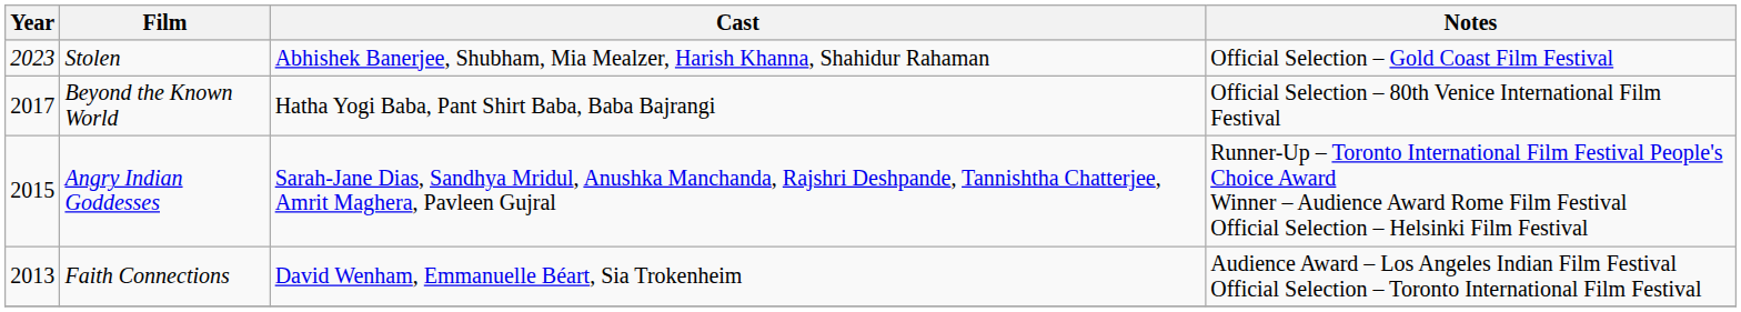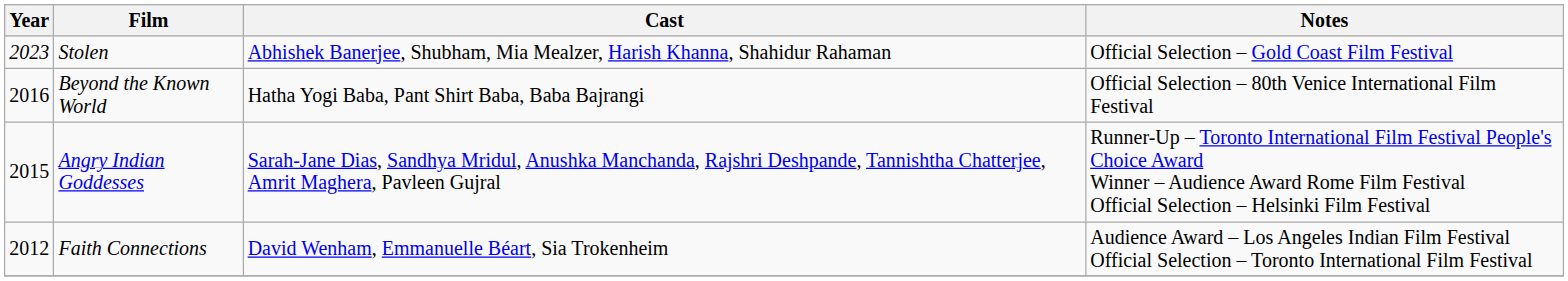 <table class="wikitable">
 <tr style="background:#ccc; text-align:center;">
 <th>Year</th>
 <th>Film</th>
 <th>Cast</th>
 <th>Notes</th>
 </tr>
 <tr>
 <td><em>2023</em></td>
 <td><em>Stolen</em></td>
 <td><a href='#'>Abhishek Banerjee</a>, Shubham, Mia Mealzer, <a href='#'>Harish Khanna</a>, Shahidur Rahaman</td>
 <td>Official Selection – <a href='#'>Gold Coast Film Festival</a></td>
 </tr>
 <tr>
-<td>2017</td>
+<td>2016</td>
 <td><em>Beyond the Known World</em></td>
 <td>Hatha Yogi Baba, Pant Shirt Baba, Baba Bajrangi</td>
 <td>Official Selection – 80th Venice International Film Festival</td>
 </tr>
 <tr>
 <td>2015</td>
 <td><em><a href='#'>Angry Indian Goddesses</a></em></td>
 <td><a href='#'>Sarah-Jane Dias</a>, <a href='#'>Sandhya Mridul</a>, <a href='#'>Anushka Manchanda</a>, <a href='#'>Rajshri Deshpande</a>, <a href='#'>Tannishtha Chatterjee</a>, <a href='#'>Amrit Maghera</a>, Pavleen Gujral</td>
 <td>Runner-Up – <a href='#'>Toronto International Film Festival People's Choice Award</a> <br> Winner – Audience Award Rome Film Festival <br> Official Selection – Helsinki Film Festival</td>
 </tr>
 <tr>
-<td>2013</td>
+<td>2012</td>
 <td><em>Faith Connections</em></td>
 <td><a href='#'>David Wenham</a>, <a href='#'>Emmanuelle Béart</a>, Sia Trokenheim</td>
 <td>Audience Award – Los Angeles Indian Film Festival <br> Official Selection – Toronto International Film Festival</td>
 </tr>
 <tr>
 </tr>
 </table>
